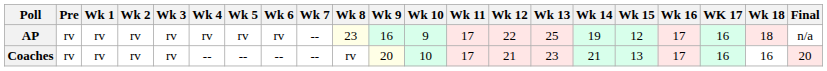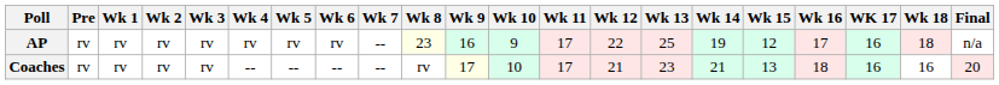 <table class="wikitable" style="white-space:nowrap;">
 <tr>
 <th>Poll</th>
 <th>Pre</th>
 <th>Wk 1</th>
 <th>Wk 2</th>
 <th>Wk 3</th>
 <th>Wk 4</th>
 <th>Wk 5</th>
 <th>Wk 6</th>
 <th>Wk 7</th>
 <th>Wk 8</th>
 <th>Wk 9</th>
 <th>Wk 10</th>
 <th>Wk 11</th>
 <th>Wk 12</th>
 <th>Wk 13</th>
 <th>Wk 14</th>
 <th>Wk 15</th>
 <th>Wk 16</th>
 <th>WK 17</th>
 <th>Wk 18</th>
 <th>Final</th>
 </tr>
 <tr style="text-align:center;">
 <th>AP</th>
 <td style="background:#FFF;">rv</td>
 <td style="background:#FFF;">rv</td>
 <td style="background:#FFF;">rv</td>
 <td style="background:#FFF;">rv</td>
 <td style="background:#FFF">rv</td>
 <td style="background:#FFF;">rv</td>
 <td style="background:#FFF;">rv</td>
 <td style="background:#FFF;">--</td>
 <td style="background:#FFFFE6;">23</td>
 <td style="background:#D8FFEB;">16</td>
 <td style="background:#D8FFEB;">9</td>
 <td style="background:#FFE6E6;">17</td>
 <td style="background:#FFE6E6;">22</td>
 <td style="background:#FFE6E6;">25</td>
 <td style="background:#D8FFEB;">19</td>
 <td style="background:#D8FFEB;">12</td>
 <td style="background:#FFE6E6;">17</td>
 <td style="background:#D8FFEB;">16</td>
 <td style="background:#FFE6E6;">18</td>
 <td style="background:#FFF;">n/a</td>
 </tr>
 <tr style="text-align:center;">
 <th>Coaches</th>
 <td style="background:#FFF;">rv</td>
 <td style="background:#FFF;">rv</td>
 <td style="background:#FFF;">rv</td>
 <td style="background:#FFF;">rv</td>
 <td style="background:#FFF;">--</td>
 <td style="background:#FFF;">--</td>
 <td style="background:#FFF;">--</td>
 <td style="background:#FFF;">--</td>
 <td style="background:#FFF;">rv</td>
-<td style="background:#FFFFE6;">20</td>
+<td style="background:#FFFFE6;">17</td>
 <td style="background:#D8FFEB;">10</td>
 <td style="background:#FFE6E6;">17</td>
 <td style="background:#FFE6E6;">21</td>
 <td style="background:#FFE6E6;">23</td>
 <td style="background:#D8FFEB;">21</td>
 <td style="background:#D8FFEB;">13</td>
-<td style="background:#FFE6E6;">17</td>
+<td style="background:#FFE6E6;">18</td>
 <td style="background:#D8FFEB;">16</td>
 <td style="background:#FFF;">16</td>
 <td style="background:#FFE6E6;">20</td>
 </tr>
 </table>
